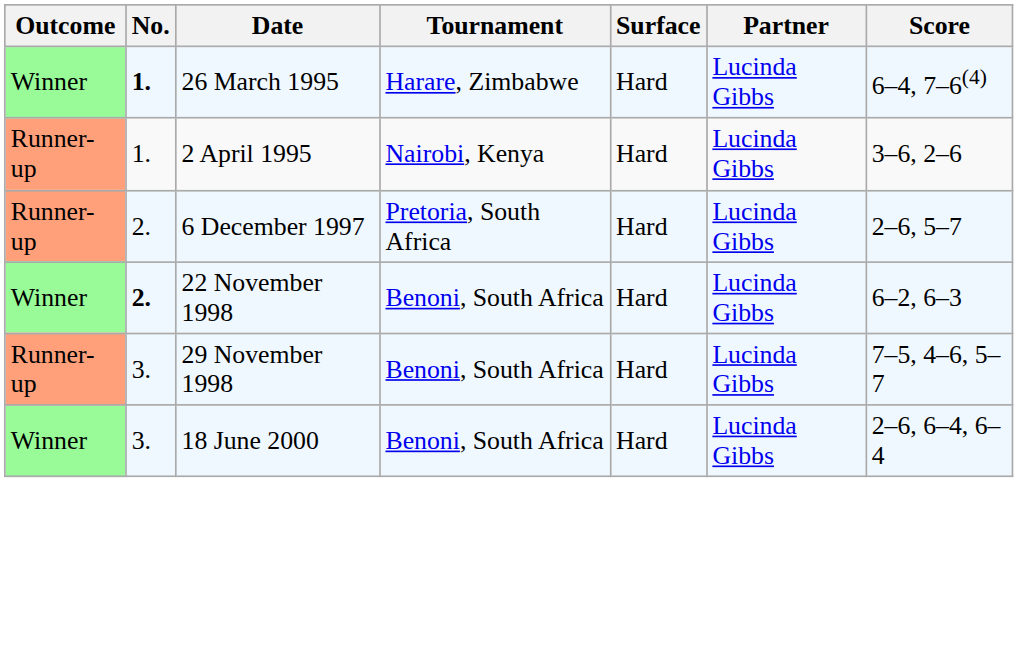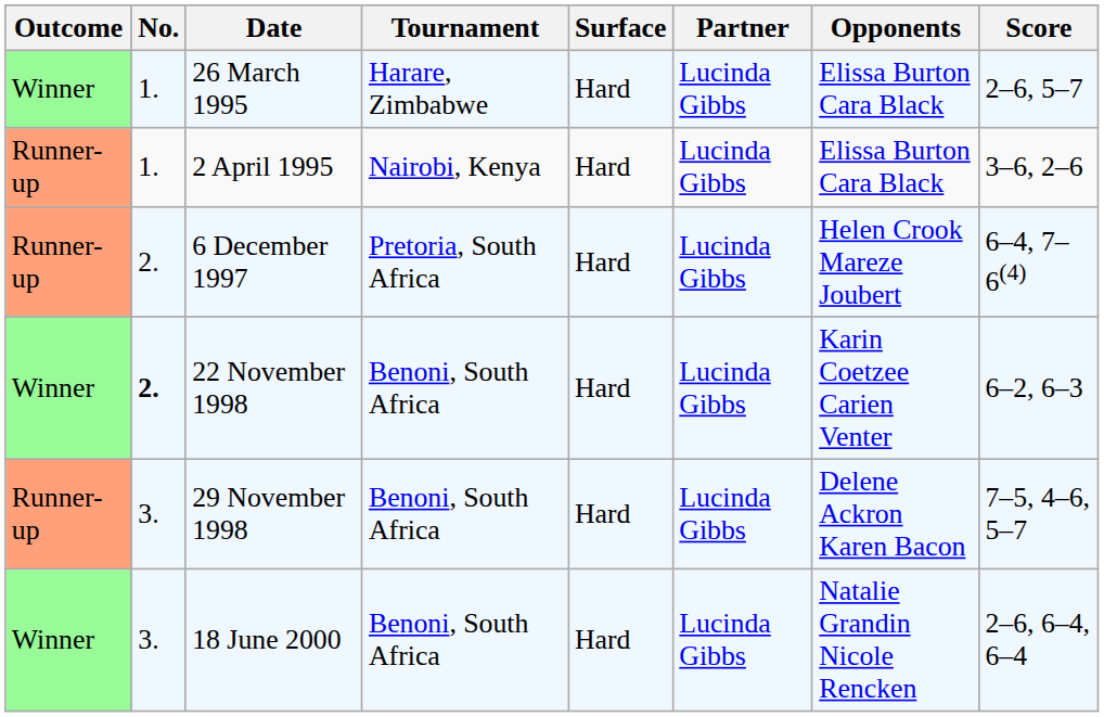 <table class="sortable wikitable" style=font-size:97%>
 <tr>
 <th>Outcome</th>
 <th>No.</th>
 <th>Date</th>
 <th>Tournament</th>
 <th>Surface</th>
 <th>Partner</th>
+<th>Opponents</th>
 <th>Score</th>
 </tr>
 <tr style="background:#f0f8ff;">
 <td bgcolor=98FB98>Winner</td>
-<td><strong>1.</strong></td>
+<td>1.</td>
 <td>26 March 1995</td>
 <td><a href='#'>Harare</a>, Zimbabwe</td>
 <td>Hard</td>
 <td> <a href='#'>Lucinda Gibbs</a></td>
-<td>6–4, 7–6<sup>(4)</sup></td>
+<td> <a href='#'>Elissa Burton</a> <br>  <a href='#'>Cara Black</a></td>
+<td>2–6, 5–7</td>
 </tr>
 <tr>
 <td style="background:#ffa07a;">Runner-up</td>
 <td>1.</td>
 <td>2 April 1995</td>
 <td><a href='#'>Nairobi</a>, Kenya</td>
 <td>Hard</td>
 <td> <a href='#'>Lucinda Gibbs</a></td>
+<td> <a href='#'>Elissa Burton</a> <br>  <a href='#'>Cara Black</a></td>
 <td>3–6, 2–6</td>
 </tr>
 <tr style="background:#f0f8ff;">
 <td style="background:#ffa07a;">Runner-up</td>
 <td>2.</td>
 <td>6 December 1997</td>
 <td><a href='#'>Pretoria</a>, South Africa</td>
 <td>Hard</td>
 <td> <a href='#'>Lucinda Gibbs</a></td>
-<td>2–6, 5–7</td>
+<td> <a href='#'>Helen Crook</a> <br>  <a href='#'>Mareze Joubert</a></td>
+<td>6–4, 7–6<sup>(4)</sup></td>
 </tr>
 <tr style="background:#f0f8ff;">
 <td bgcolor=98FB98>Winner</td>
 <td><strong>2.</strong></td>
 <td>22 November 1998</td>
 <td><a href='#'>Benoni</a>, South Africa</td>
 <td>Hard</td>
 <td> <a href='#'>Lucinda Gibbs</a></td>
+<td> <a href='#'>Karin Coetzee</a> <br>  <a href='#'>Carien Venter</a></td>
 <td>6–2, 6–3</td>
 </tr>
 <tr style="background:#f0f8ff;">
 <td style="background:#ffa07a;">Runner-up</td>
 <td>3.</td>
 <td>29 November 1998</td>
 <td><a href='#'>Benoni</a>, South Africa</td>
 <td>Hard</td>
 <td> <a href='#'>Lucinda Gibbs</a></td>
+<td> <a href='#'>Delene Ackron</a> <br>  <a href='#'>Karen Bacon</a></td>
 <td>7–5, 4–6, 5–7</td>
 </tr>
 <tr style="background:#f0f8ff;">
 <td bgcolor=98FB98>Winner</td>
 <td>3.</td>
 <td>18 June 2000</td>
 <td><a href='#'>Benoni</a>, South Africa</td>
 <td>Hard</td>
 <td> <a href='#'>Lucinda Gibbs</a></td>
+<td> <a href='#'>Natalie Grandin</a> <br>  <a href='#'>Nicole Rencken</a></td>
 <td>2–6, 6–4, 6–4</td>
 </tr>
 </table>
